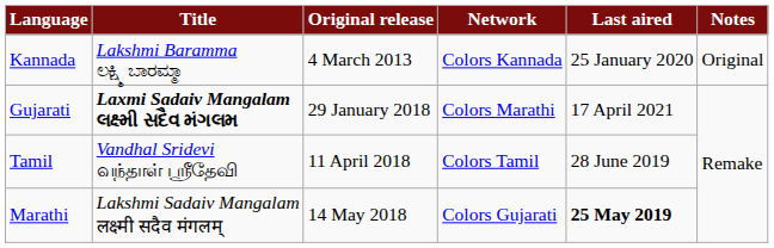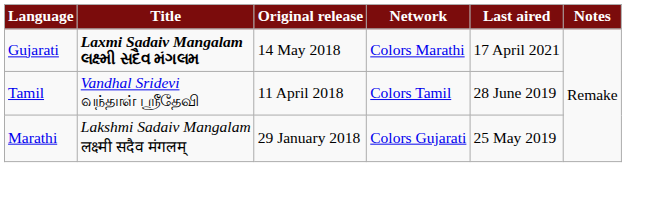 <table class="wikitable">
 <tr style="color:white">
 <th style="background:#7b0c0c;">Language</th>
 <th style="background:#7b0c0c;">Title</th>
 <th style="background:#7b0c0c;">Original release</th>
 <th style="background:#7b0c0c;">Network</th>
 <th style="background:#7b0c0c;">Last aired</th>
 <th style="background:#7b0c0c;">Notes</th>
 </tr>
 <tr>
-<td><a href='#'>Kannada</a></td>
-<td><em><a href='#'>Lakshmi Baramma</a></em> <br> ಲಕ್ಷ್ಮಿ ಬಾರಮ್ಮಾ</td>
-<td>4 March 2013</td>
-<td><a href='#'>Colors Kannada</a></td>
-<td>25 January 2020</td>
-<td>Original</td>
-</tr>
-<tr>
 <td><a href='#'>Gujarati</a></td>
 <td><strong><em>Laxmi Sadaiv Mangalam</em> <br> લક્ષ્મી સદૈવ મંગલમ</strong></td>
-<td>29 January 2018</td>
+<td>14 May 2018</td>
 <td><a href='#'>Colors Marathi</a></td>
 <td>17 April 2021</td>
 <td rowspan="3">Remake</td>
 </tr>
 <tr>
 <td><a href='#'>Tamil</a></td>
 <td><em><a href='#'>Vandhal Sridevi</a></em> <br> வந்தாள் ஸ்ரீதேவி</td>
 <td>11 April 2018</td>
 <td><a href='#'>Colors Tamil</a></td>
 <td>28 June 2019</td>
 </tr>
 <tr>
 <td><a href='#'>Marathi</a></td>
 <td><em>Lakshmi Sadaiv Mangalam</em> <br> लक्ष्मी सदैव मंगलम्</td>
-<td>14 May 2018</td>
+<td>29 January 2018</td>
 <td><a href='#'>Colors Gujarati</a></td>
-<td><strong>25 May 2019</strong></td>
+<td>25 May 2019</td>
 </tr>
 </table>
